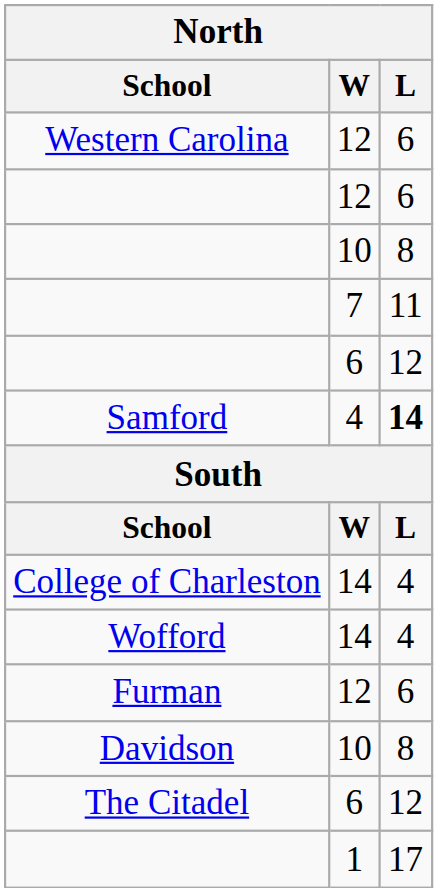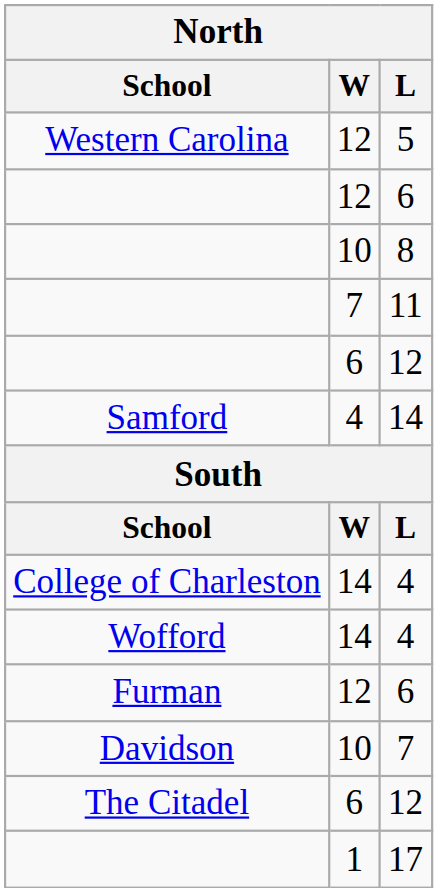 <table class="wikitable" style="text-align:center">
 <tr>
 <th colspan="6">North</th>
 </tr>
 <tr>
 <th style="font-size:90%;">School</th>
 <th style="font-size:90%;">W</th>
 <th style="font-size:90%;">L</th>
 </tr>
 <tr>
 <td><a href='#'>Western Carolina</a></td>
 <td>12</td>
-<td>6</td>
+<td>5</td>
 </tr>
 <tr>
 <td></td>
 <td>12</td>
 <td>6</td>
 </tr>
 <tr>
 <td></td>
 <td>10</td>
 <td>8</td>
 </tr>
 <tr>
 <td></td>
 <td>7</td>
 <td>11</td>
 </tr>
 <tr>
 <td></td>
 <td>6</td>
 <td>12</td>
 </tr>
 <tr>
 <td><a href='#'>Samford</a></td>
 <td>4</td>
-<td><strong>14</strong></td>
+<td>14</td>
 </tr>
 <tr>
 <th colspan="6">South</th>
 </tr>
 <tr>
 <th style="font-size:90%;">School</th>
 <th style="font-size:90%;">W</th>
 <th style="font-size:90%;">L</th>
 </tr>
 <tr>
 <td><a href='#'>College of Charleston</a></td>
 <td>14</td>
 <td>4</td>
 </tr>
 <tr>
 <td><a href='#'>Wofford</a></td>
 <td>14</td>
 <td>4</td>
 </tr>
 <tr>
 <td><a href='#'>Furman</a></td>
 <td>12</td>
 <td>6</td>
 </tr>
 <tr>
 <td><a href='#'>Davidson</a></td>
 <td>10</td>
-<td>8</td>
+<td>7</td>
 </tr>
 <tr>
 <td><a href='#'>The Citadel</a></td>
 <td>6</td>
 <td>12</td>
 </tr>
 <tr>
 <td></td>
 <td>1</td>
 <td>17</td>
 </tr>
 </table>
